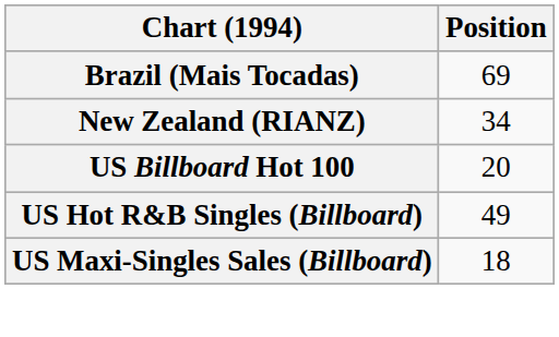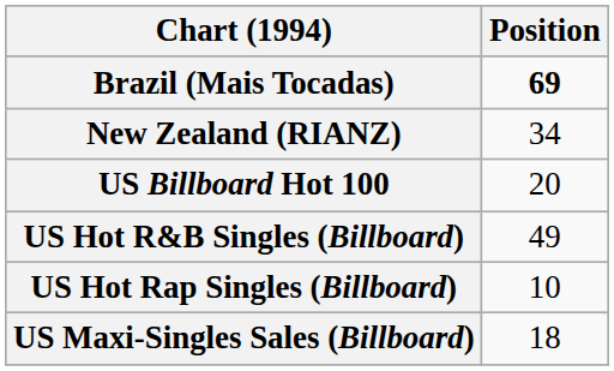 <table class="wikitable sortable plainrowheaders">
 <tr>
 <th>Chart (1994)</th>
 <th>Position</th>
 </tr>
 <tr>
 <th scope="row">Brazil (Mais Tocadas)</th>
-<td align="center">69</td>
+<td align="center"><strong>69</strong></td>
 </tr>
 <tr>
 <th scope="row">New Zealand (RIANZ)</th>
 <td align="center">34</td>
 </tr>
 <tr>
 <th scope="row">US <em>Billboard</em> Hot 100</th>
 <td align="center">20</td>
 </tr>
 <tr>
 <th scope="row">US Hot R&B Singles (<em>Billboard</em>)</th>
 <td align="center">49</td>
 </tr>
 <tr>
+<th scope="row">US Hot Rap Singles (<em>Billboard</em>)</th>
+<td align="center">10</td>
+</tr>
+<tr>
 <th scope="row">US Maxi-Singles Sales (<em>Billboard</em>)</th>
 <td align="center">18</td>
 </tr>
 </table>
